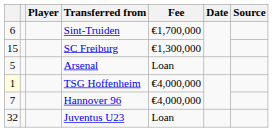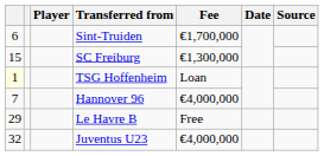 <table class="wikitable plainrowheaders sortable">
 <tr>
 <th></th>
 <th></th>
 <th scope=col><strong>Player</strong></th>
 <th><strong>Transferred from</strong></th>
 <th !scope=col; style="width: 65px;"><strong>Fee</strong></th>
 <th scope=col><strong>Date</strong></th>
 <th scope=col><strong>Source</strong></th>
 </tr>
 <tr>
 <td align=center>6</td>
 <td align=center></td>
 <td></td>
 <td> <a href='#'>Sint-Truiden</a></td>
 <td>€1,700,000</td>
 <td rowspan=2></td>
 <td></td>
 </tr>
 <tr>
 <td align=center>15</td>
 <td align=center></td>
 <td></td>
 <td> <a href='#'>SC Freiburg</a></td>
 <td>€1,300,000</td>
 <td></td>
 </tr>
 <tr>
-<td align=center>5</td>
-<td align=center></td>
-<td></td>
-<td> <a href='#'>Arsenal</a></td>
-<td>Loan</td>
-<td></td>
-<td></td>
-</tr>
-<tr>
 <td align=center style="background: lightyellow;">1</td>
 <td align=center></td>
 <td></td>
 <td> <a href='#'>TSG Hoffenheim</a></td>
-<td>€4,000,000</td>
+<td>Loan</td>
 <td rowspan=2></td>
 <td></td>
 </tr>
 <tr>
 <td align=center>7</td>
 <td align=center></td>
 <td></td>
 <td> <a href='#'>Hannover 96</a></td>
 <td>€4,000,000</td>
 <td></td>
 </tr>
 <tr>
+<td align=center>29</td>
+<td align=center></td>
+<td></td>
+<td> <a href='#'>Le Havre B</a></td>
+<td>Free</td>
+<td></td>
+<td></td>
+</tr>
+<tr>
 <td align=center>32</td>
 <td align=center></td>
 <td></td>
 <td> <a href='#'>Juventus U23</a></td>
-<td>Loan</td>
+<td>€4,000,000</td>
 <td></td>
 <td></td>
 </tr>
 </table>
